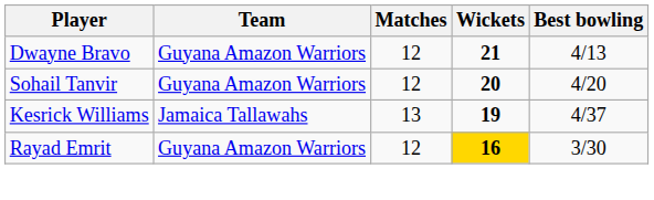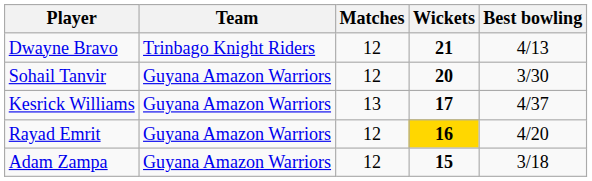 <table class="wikitable" style="text-align: center;">
 <tr>
 <th>Player</th>
 <th>Team</th>
 <th>Matches</th>
 <th>Wickets</th>
 <th>Best bowling</th>
 </tr>
 <tr>
 <td style="text-align:left"><a href='#'>Dwayne Bravo</a></td>
-<td style="text-align:left"><a href='#'>Guyana Amazon Warriors</a></td>
+<td style="text-align:left"><a href='#'>Trinbago Knight Riders</a></td>
 <td>12</td>
 <td><strong>21</strong></td>
 <td>4/13</td>
 </tr>
 <tr>
 <td style="text-align:left"><a href='#'>Sohail Tanvir</a></td>
 <td style="text-align:left"><a href='#'>Guyana Amazon Warriors</a></td>
 <td>12</td>
 <td><strong>20</strong></td>
-<td>4/20</td>
+<td>3/30</td>
 </tr>
 <tr>
 <td style="text-align:left"><a href='#'>Kesrick Williams</a></td>
-<td style="text-align:left"><a href='#'>Jamaica Tallawahs</a></td>
+<td style="text-align:left"><a href='#'>Guyana Amazon Warriors</a></td>
 <td>13</td>
-<td><strong>19</strong></td>
+<td><strong>17</strong></td>
 <td>4/37</td>
 </tr>
 <tr>
 <td style="text-align:left"><a href='#'>Rayad Emrit</a></td>
 <td style="text-align:left"><a href='#'>Guyana Amazon Warriors</a></td>
 <td>12</td>
 <td style="background: gold;"><strong>16</strong></td>
-<td>3/30</td>
+<td>4/20</td>
+</tr>
+<tr>
+<td style="text-align:left"><a href='#'>Adam Zampa</a></td>
+<td style="text-align:left"><a href='#'>Guyana Amazon Warriors</a></td>
+<td>12</td>
+<td><strong>15</strong></td>
+<td>3/18</td>
 </tr>
 </table>
